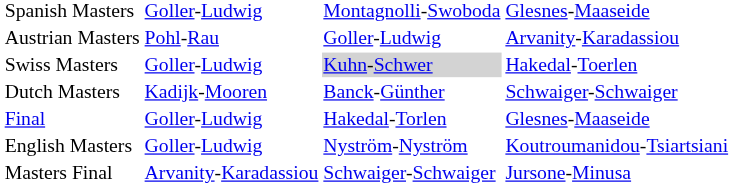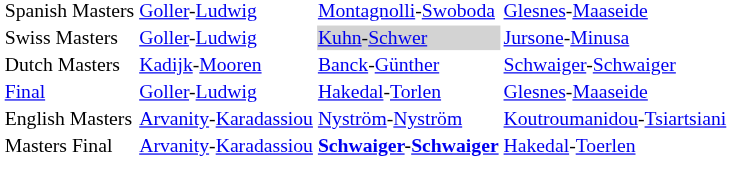 <table>
 <tr>
 <td>Spanish Masters</td>
 <td> <a href='#'>Goller</a>-<a href='#'>Ludwig</a></td>
 <td> <a href='#'>Montagnolli</a>-<a href='#'>Swoboda</a></td>
 <td> <a href='#'>Glesnes</a>-<a href='#'>Maaseide</a></td>
 </tr>
 <tr>
-<td>Austrian Masters</td>
-<td> <a href='#'>Pohl</a>-<a href='#'>Rau</a></td>
-<td> <a href='#'>Goller</a>-<a href='#'>Ludwig</a></td>
-<td> <a href='#'>Arvanity</a>-<a href='#'>Karadassiou</a></td>
-</tr>
-<tr>
 <td>Swiss Masters</td>
 <td> <a href='#'>Goller</a>-<a href='#'>Ludwig</a></td>
 <td style="background: lightgrey;"> <a href='#'>Kuhn</a>-<a href='#'>Schwer</a></td>
-<td> <a href='#'>Hakedal</a>-<a href='#'>Toerlen</a></td>
+<td> <a href='#'>Jursone</a>-<a href='#'>Minusa</a></td>
 </tr>
 <tr>
 <td>Dutch Masters</td>
 <td> <a href='#'>Kadijk</a>-<a href='#'>Mooren</a></td>
 <td> <a href='#'>Banck</a>-<a href='#'>Günther</a></td>
 <td> <a href='#'>Schwaiger</a>-<a href='#'>Schwaiger</a></td>
 </tr>
 <tr>
 <td><a href='#'>Final</a></td>
 <td> <a href='#'>Goller</a>-<a href='#'>Ludwig</a></td>
 <td> <a href='#'>Hakedal</a>-<a href='#'>Torlen</a></td>
 <td> <a href='#'>Glesnes</a>-<a href='#'>Maaseide</a></td>
 </tr>
 <tr>
 <td>English Masters</td>
-<td> <a href='#'>Goller</a>-<a href='#'>Ludwig</a></td>
+<td> <a href='#'>Arvanity</a>-<a href='#'>Karadassiou</a></td>
 <td> <a href='#'>Nyström</a>-<a href='#'>Nyström</a></td>
 <td> <a href='#'>Koutroumanidou</a>-<a href='#'>Tsiartsiani</a></td>
 </tr>
 <tr>
 <td>Masters Final</td>
 <td> <a href='#'>Arvanity</a>-<a href='#'>Karadassiou</a></td>
-<td> <a href='#'>Schwaiger</a>-<a href='#'>Schwaiger</a></td>
-<td> <a href='#'>Jursone</a>-<a href='#'>Minusa</a></td>
+<td><strong> <a href='#'>Schwaiger</a>-<a href='#'>Schwaiger</a></strong></td>
+<td> <a href='#'>Hakedal</a>-<a href='#'>Toerlen</a></td>
 </tr>
 </table>
